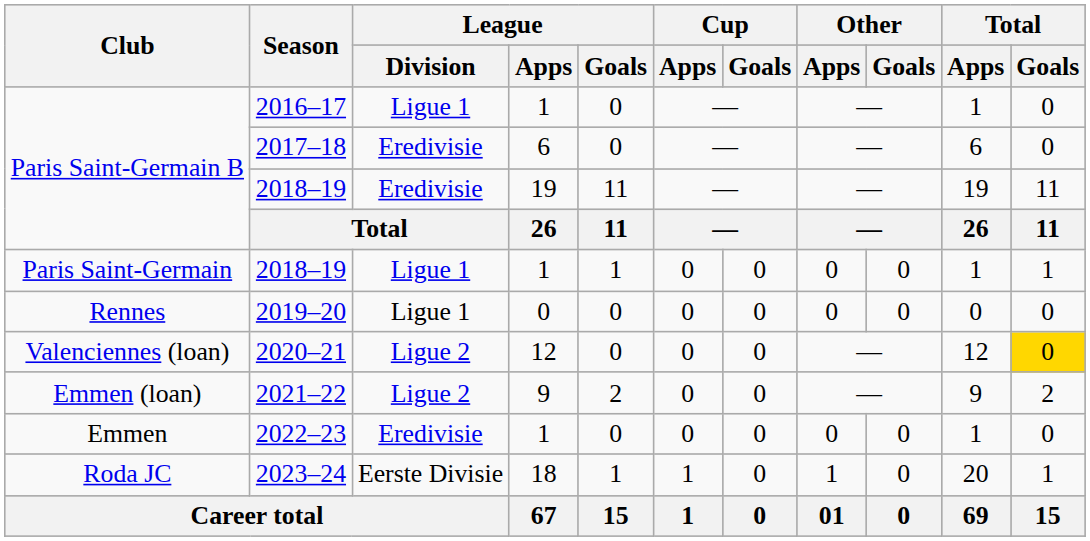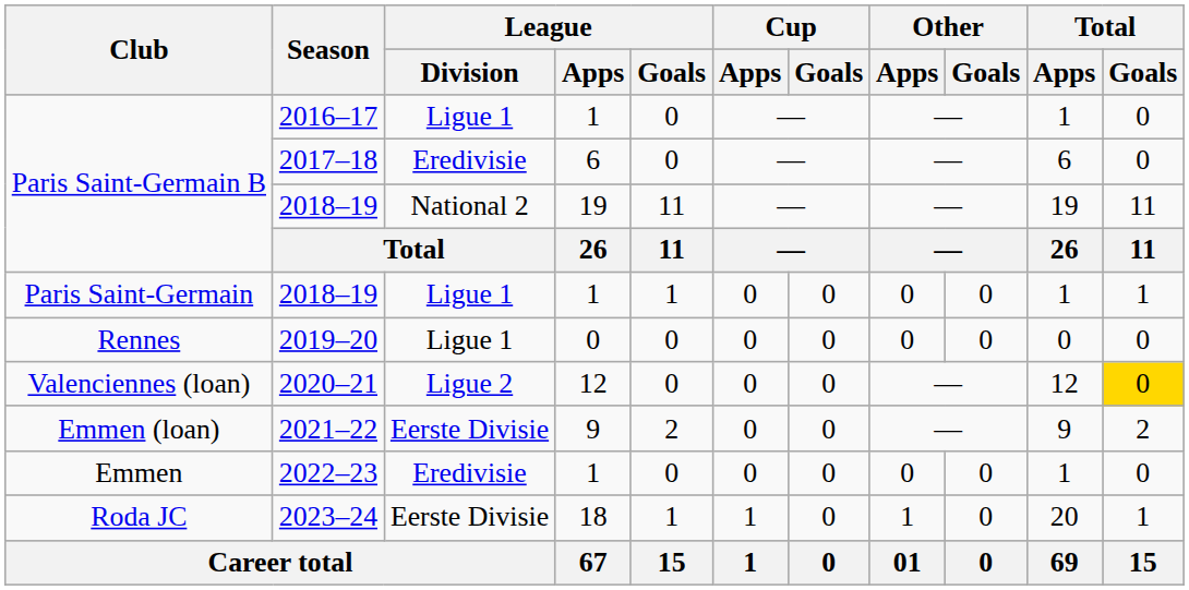 <table class="wikitable" style="text-align: center">
 <tr>
 <th rowspan="2">Club</th>
 <th rowspan="2">Season</th>
 <th colspan="3">League</th>
 <th colspan="2">Cup</th>
 <th colspan="2">Other</th>
 <th colspan="2">Total</th>
 </tr>
 <tr>
 <th>Division</th>
 <th>Apps</th>
 <th>Goals</th>
 <th>Apps</th>
 <th>Goals</th>
 <th>Apps</th>
 <th>Goals</th>
 <th>Apps</th>
 <th>Goals</th>
 </tr>
 <tr>
 <td rowspan="4"><a href='#'>Paris Saint-Germain B</a></td>
 <td><a href='#'>2016–17</a></td>
 <td><a href='#'>Ligue 1</a></td>
 <td>1</td>
 <td>0</td>
 <td colspan="2">—</td>
 <td colspan="2">—</td>
 <td>1</td>
 <td>0</td>
 </tr>
 <tr>
 <td><a href='#'>2017–18</a></td>
 <td><a href='#'>Eredivisie</a></td>
 <td>6</td>
 <td>0</td>
 <td colspan="2">—</td>
 <td colspan="2">—</td>
 <td>6</td>
 <td>0</td>
 </tr>
 <tr>
 <td><a href='#'>2018–19</a></td>
-<td><a href='#'>Eredivisie</a></td>
+<td>National 2</td>
 <td>19</td>
 <td>11</td>
 <td colspan="2">—</td>
 <td colspan="2">—</td>
 <td>19</td>
 <td>11</td>
 </tr>
 <tr>
 <th colspan="2">Total</th>
 <th>26</th>
 <th>11</th>
 <th colspan="2">—</th>
 <th colspan="2">—</th>
 <th>26</th>
 <th>11</th>
 </tr>
 <tr>
 <td><a href='#'>Paris Saint-Germain</a></td>
 <td><a href='#'>2018–19</a></td>
 <td><a href='#'>Ligue 1</a></td>
 <td>1</td>
 <td>1</td>
 <td>0</td>
 <td>0</td>
 <td>0</td>
 <td>0</td>
 <td>1</td>
 <td>1</td>
 </tr>
 <tr>
 <td><a href='#'>Rennes</a></td>
 <td><a href='#'>2019–20</a></td>
 <td>Ligue 1</td>
 <td>0</td>
 <td>0</td>
 <td>0</td>
 <td>0</td>
 <td>0</td>
 <td>0</td>
 <td>0</td>
 <td>0</td>
 </tr>
 <tr>
 <td><a href='#'>Valenciennes</a> (loan)</td>
 <td><a href='#'>2020–21</a></td>
 <td><a href='#'>Ligue 2</a></td>
 <td>12</td>
 <td>0</td>
 <td>0</td>
 <td>0</td>
 <td colspan="2">—</td>
 <td>12</td>
 <td style="background: gold;">0</td>
 </tr>
 <tr>
 <td><a href='#'>Emmen</a> (loan)</td>
 <td><a href='#'>2021–22</a></td>
-<td><a href='#'>Ligue 2</a></td>
+<td><a href='#'>Eerste Divisie</a></td>
 <td>9</td>
 <td>2</td>
 <td>0</td>
 <td>0</td>
 <td colspan="2">—</td>
 <td>9</td>
 <td>2</td>
 </tr>
 <tr>
 <td>Emmen</td>
 <td><a href='#'>2022–23</a></td>
 <td><a href='#'>Eredivisie</a></td>
 <td>1</td>
 <td>0</td>
 <td>0</td>
 <td>0</td>
 <td>0</td>
 <td>0</td>
 <td>1</td>
 <td>0</td>
 </tr>
 <tr>
 <td><a href='#'>Roda JC</a></td>
 <td><a href='#'>2023–24</a></td>
 <td>Eerste Divisie</td>
 <td>18</td>
 <td>1</td>
 <td>1</td>
 <td>0</td>
 <td>1</td>
 <td>0</td>
 <td>20</td>
 <td>1</td>
 </tr>
 <tr>
 <th colspan="3">Career total</th>
 <th>67</th>
 <th>15</th>
 <th>1</th>
 <th>0</th>
 <th>01</th>
 <th>0</th>
 <th>69</th>
 <th>15</th>
 </tr>
 </table>
